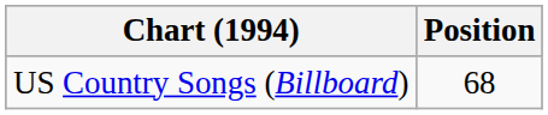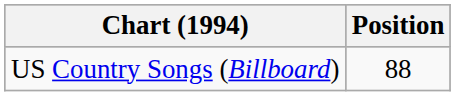 <table class="wikitable sortable">
 <tr>
 <th scope="col">Chart (1994)</th>
 <th scope="col">Position</th>
 </tr>
 <tr>
 <td>US <a href='#'>Country Songs</a> (<em><a href='#'>Billboard</a></em>)</td>
-<td align="center">68</td>
+<td align="center">88</td>
 </tr>
 </table>
